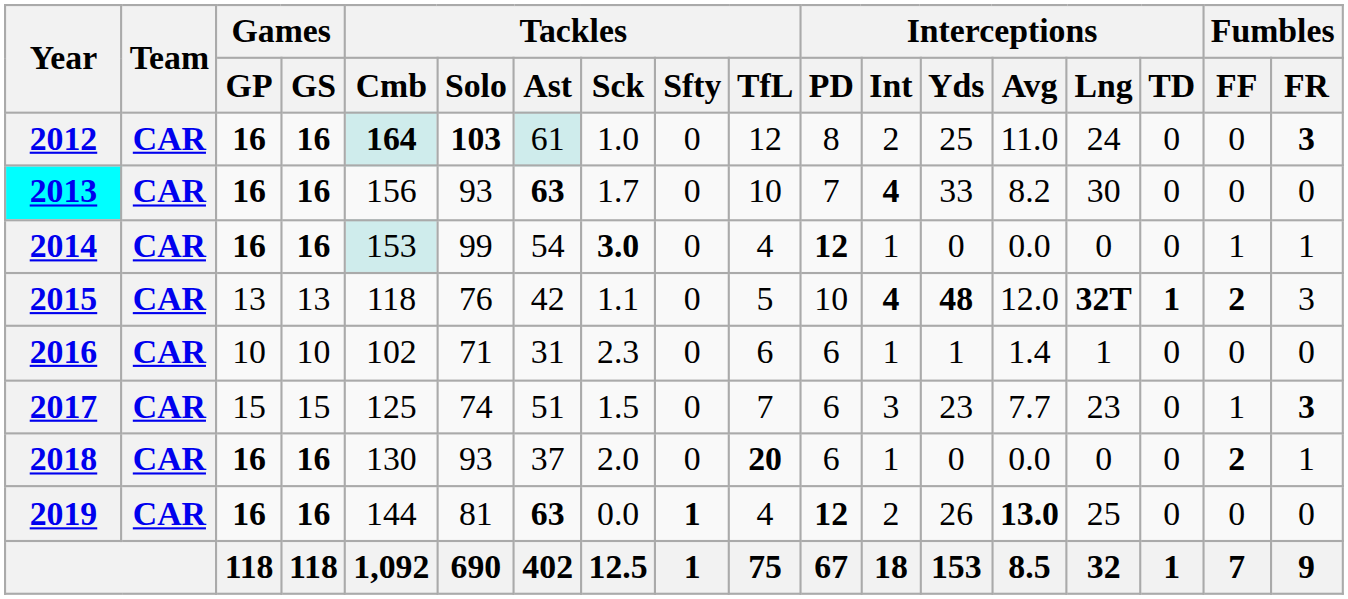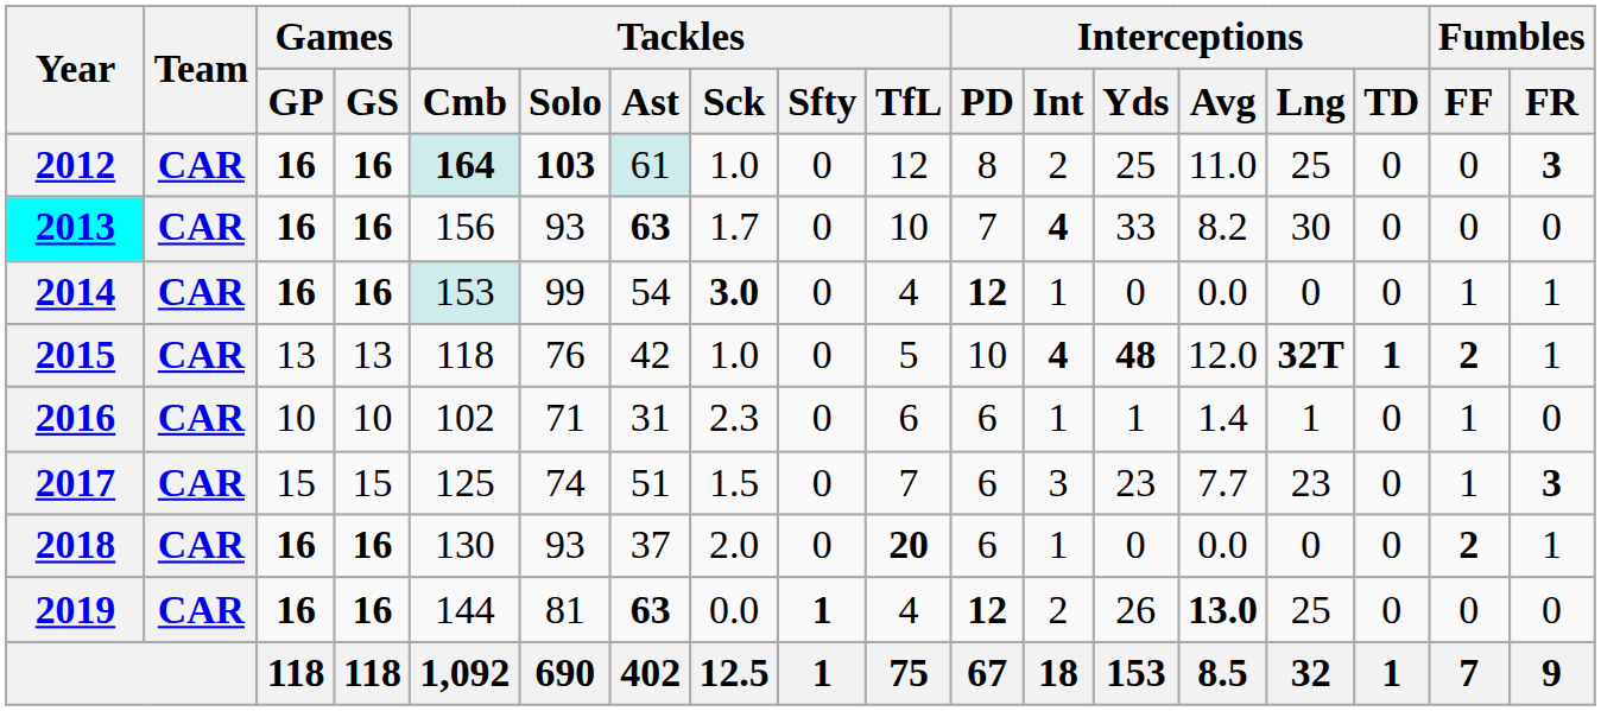 <table class="wikitable" style="text-align:center;">
 <tr>
 <th rowspan="2">Year</th>
 <th rowspan="2">Team</th>
 <th colspan="2">Games</th>
 <th colspan="6">Tackles</th>
 <th colspan="6">Interceptions</th>
 <th colspan="2">Fumbles</th>
 </tr>
 <tr>
 <th>GP</th>
 <th>GS</th>
 <th>Cmb</th>
 <th>Solo</th>
 <th>Ast</th>
 <th>Sck</th>
 <th>Sfty</th>
 <th>TfL</th>
 <th>PD</th>
 <th>Int</th>
 <th>Yds</th>
 <th>Avg</th>
 <th>Lng</th>
 <th>TD</th>
 <th>FF</th>
 <th>FR</th>
 </tr>
 <tr>
 <th><a href='#'>2012</a></th>
 <th><a href='#'>CAR</a></th>
 <td><strong>16</strong></td>
 <td><strong>16</strong></td>
 <td style="background:#cfecec;"><strong>164</strong></td>
 <td><strong>103</strong></td>
 <td style="background:#cfecec;">61</td>
 <td>1.0</td>
 <td>0</td>
 <td>12</td>
 <td>8</td>
 <td>2</td>
 <td>25</td>
 <td>11.0</td>
-<td>24</td>
+<td>25</td>
 <td>0</td>
 <td>0</td>
 <td><strong>3</strong></td>
 </tr>
 <tr>
 <th style="background:#00ffff; width:3em;"><a href='#'>2013</a></th>
 <th><a href='#'>CAR</a></th>
 <td><strong>16</strong></td>
 <td><strong>16</strong></td>
 <td>156</td>
 <td>93</td>
 <td><strong>63</strong></td>
 <td>1.7</td>
 <td>0</td>
 <td>10</td>
 <td>7</td>
 <td><strong>4</strong></td>
 <td>33</td>
 <td>8.2</td>
 <td>30</td>
 <td>0</td>
 <td>0</td>
 <td>0</td>
 </tr>
 <tr>
 <th><a href='#'>2014</a></th>
 <th><a href='#'>CAR</a></th>
 <td><strong>16</strong></td>
 <td><strong>16</strong></td>
 <td style="background:#cfecec;">153</td>
 <td>99</td>
 <td>54</td>
 <td><strong>3.0</strong></td>
 <td>0</td>
 <td>4</td>
 <td><strong>12</strong></td>
 <td>1</td>
 <td>0</td>
 <td>0.0</td>
 <td>0</td>
 <td>0</td>
 <td>1</td>
 <td>1</td>
 </tr>
 <tr>
 <th><a href='#'>2015</a></th>
 <th><a href='#'>CAR</a></th>
 <td>13</td>
 <td>13</td>
 <td>118</td>
 <td>76</td>
 <td>42</td>
-<td>1.1</td>
+<td>1.0</td>
 <td>0</td>
 <td>5</td>
 <td>10</td>
 <td><strong>4</strong></td>
 <td><strong>48</strong></td>
 <td>12.0</td>
 <td><strong>32T</strong></td>
 <td><strong>1</strong></td>
 <td><strong>2</strong></td>
-<td>3</td>
+<td>1</td>
 </tr>
 <tr>
 <th><a href='#'>2016</a></th>
 <th><a href='#'>CAR</a></th>
 <td>10</td>
 <td>10</td>
 <td>102</td>
 <td>71</td>
 <td>31</td>
 <td>2.3</td>
 <td>0</td>
 <td>6</td>
 <td>6</td>
 <td>1</td>
 <td>1</td>
 <td>1.4</td>
 <td>1</td>
 <td>0</td>
-<td>0</td>
+<td>1</td>
 <td>0</td>
 </tr>
 <tr>
 <th><a href='#'>2017</a></th>
 <th><a href='#'>CAR</a></th>
 <td>15</td>
 <td>15</td>
 <td>125</td>
 <td>74</td>
 <td>51</td>
 <td>1.5</td>
 <td>0</td>
 <td>7</td>
 <td>6</td>
 <td>3</td>
 <td>23</td>
 <td>7.7</td>
 <td>23</td>
 <td>0</td>
 <td>1</td>
 <td><strong>3</strong></td>
 </tr>
 <tr>
 <th><a href='#'>2018</a></th>
 <th><a href='#'>CAR</a></th>
 <td><strong>16</strong></td>
 <td><strong>16</strong></td>
 <td>130</td>
 <td>93</td>
 <td>37</td>
 <td>2.0</td>
 <td>0</td>
 <td><strong>20</strong></td>
 <td>6</td>
 <td>1</td>
 <td>0</td>
 <td>0.0</td>
 <td>0</td>
 <td>0</td>
 <td><strong>2</strong></td>
 <td>1</td>
 </tr>
 <tr>
 <th><a href='#'>2019</a></th>
 <th><a href='#'>CAR</a></th>
 <td><strong>16</strong></td>
 <td><strong>16</strong></td>
 <td>144</td>
 <td>81</td>
 <td><strong>63</strong></td>
 <td>0.0</td>
 <td><strong>1</strong></td>
 <td>4</td>
 <td><strong>12</strong></td>
 <td>2</td>
 <td>26</td>
 <td><strong>13.0</strong></td>
 <td>25</td>
 <td>0</td>
 <td>0</td>
 <td>0</td>
 </tr>
 <tr>
 <th colspan="2"></th>
 <th>118</th>
 <th>118</th>
 <th>1,092</th>
 <th>690</th>
 <th>402</th>
 <th>12.5</th>
 <th>1</th>
 <th>75</th>
 <th>67</th>
 <th>18</th>
 <th>153</th>
 <th>8.5</th>
 <th>32</th>
 <th>1</th>
 <th>7</th>
 <th>9</th>
 </tr>
 </table>
